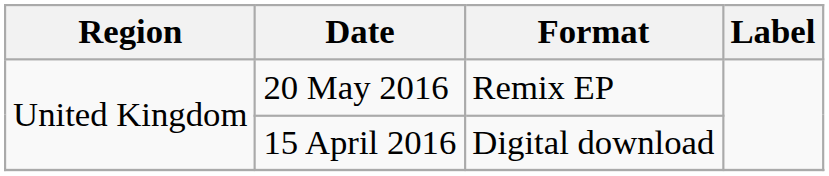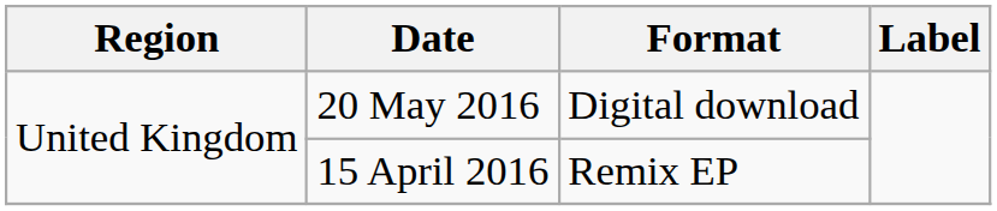 <table class=wikitable>
 <tr>
 <th>Region</th>
 <th>Date</th>
 <th>Format</th>
 <th>Label</th>
 </tr>
 <tr>
 <td rowspan="2">United Kingdom</td>
 <td>20 May 2016</td>
-<td>Remix EP</td>
+<td>Digital download</td>
 <td rowspan="2"></td>
 </tr>
 <tr>
 <td>15 April 2016</td>
-<td>Digital download</td>
+<td>Remix EP</td>
 </tr>
 <tr>
 </tr>
 </table>
